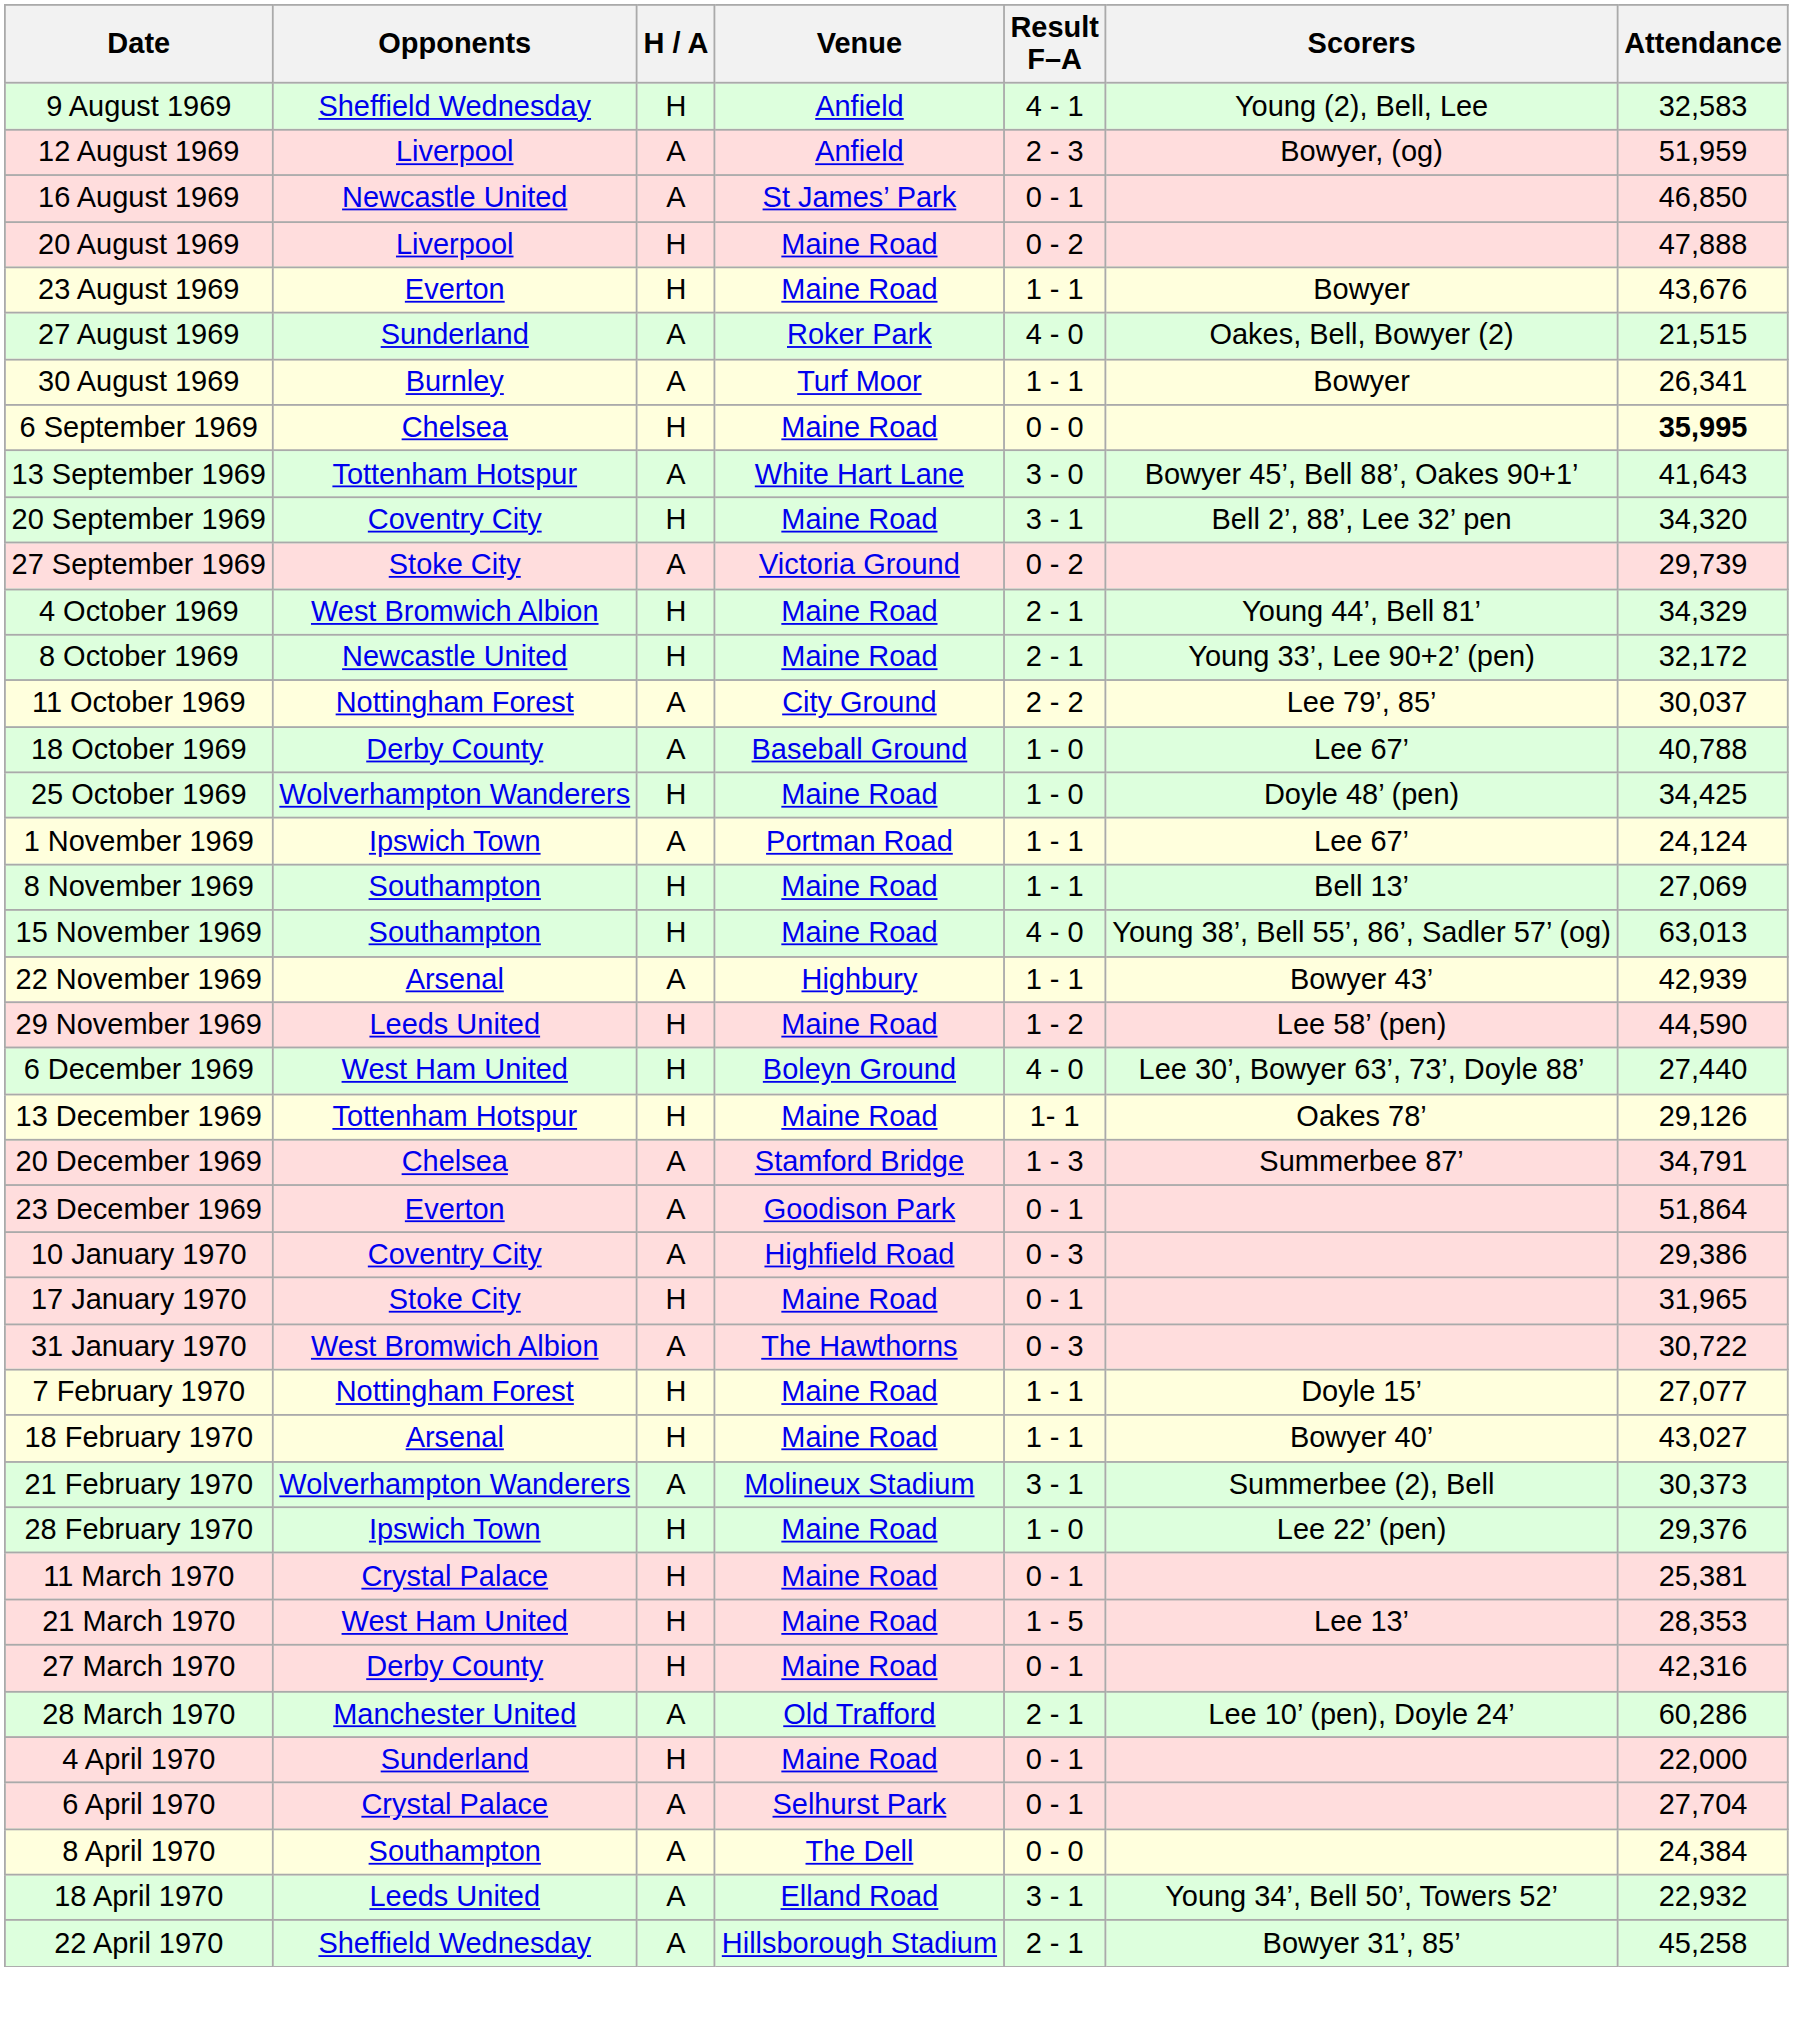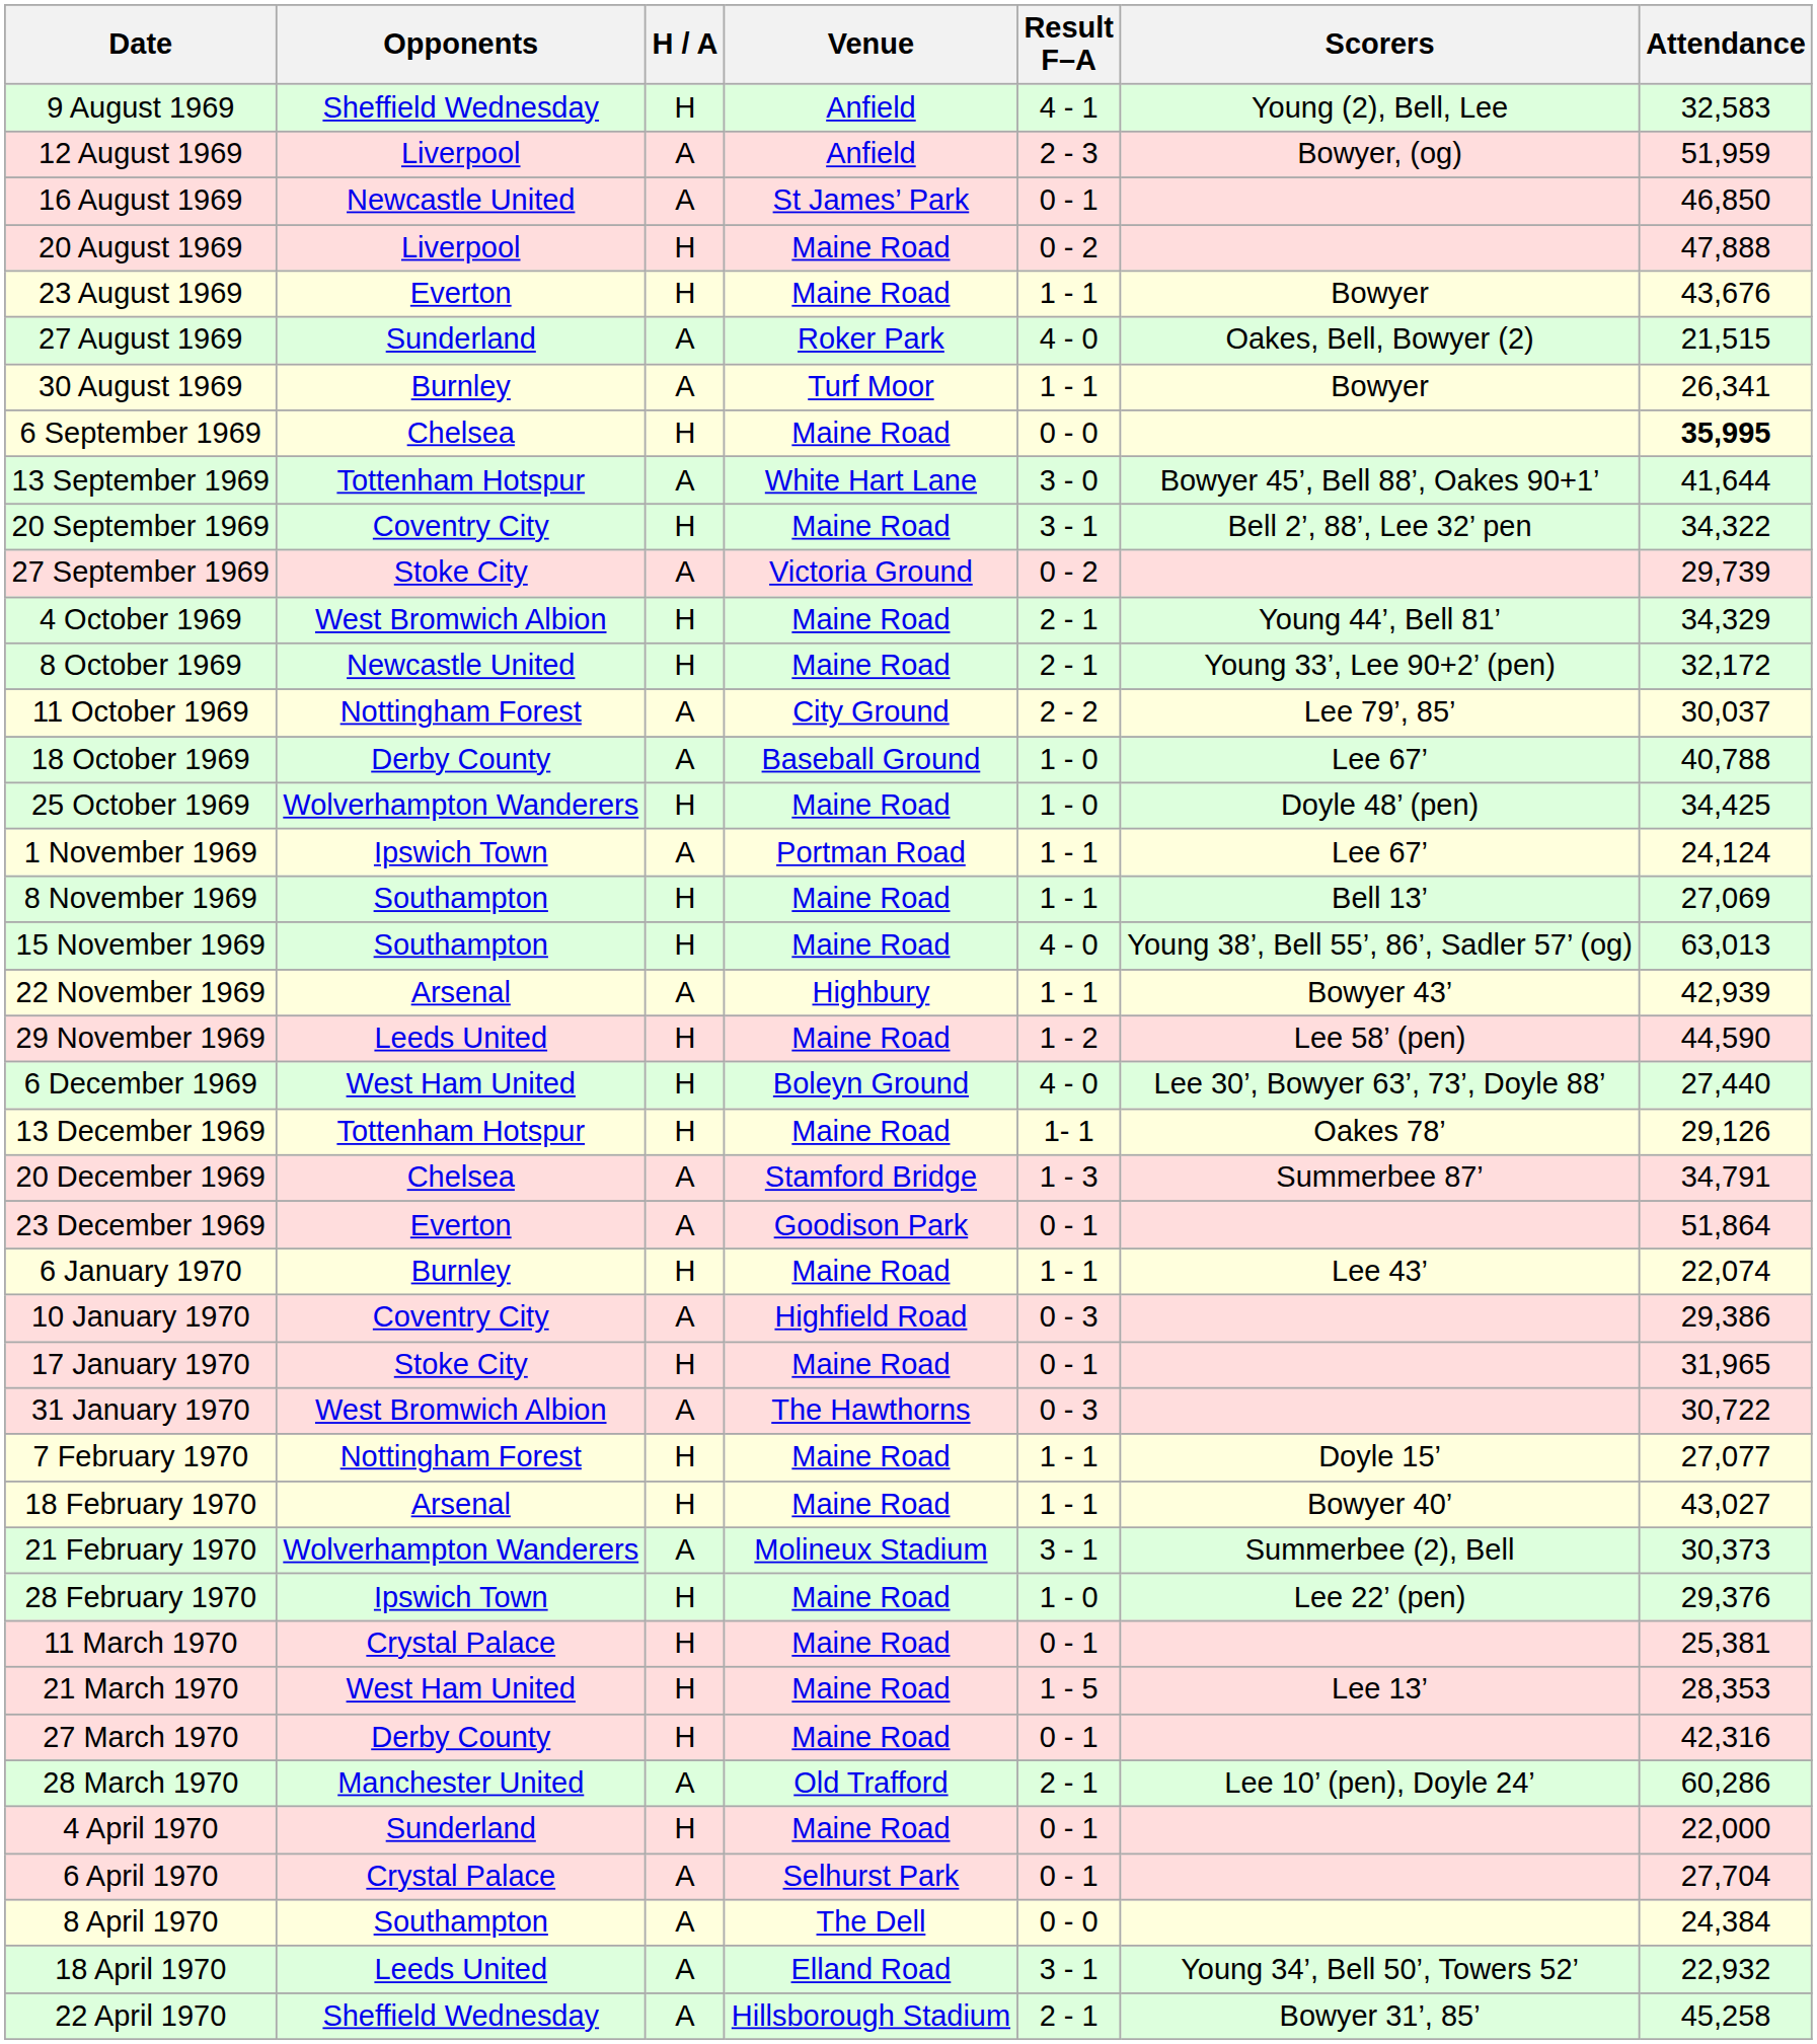 <table class="wikitable" style="text-align:center">
 <tr>
 <th>Date</th>
 <th>Opponents</th>
 <th>H / A</th>
 <th>Venue</th>
 <th>Result<br>F–A</th>
 <th>Scorers</th>
 <th>Attendance</th>
 </tr>
 <tr bgcolor="#ddffdd">
 <td>9 August 1969</td>
 <td><a href='#'>Sheffield Wednesday</a></td>
 <td>H</td>
 <td><a href='#'>Anfield</a></td>
 <td>4 - 1</td>
 <td>Young (2), Bell, Lee</td>
 <td>32,583</td>
 </tr>
 <tr bgcolor="#ffdddd">
 <td>12 August 1969</td>
 <td><a href='#'>Liverpool</a></td>
 <td>A</td>
 <td><a href='#'>Anfield</a></td>
 <td>2 - 3</td>
 <td>Bowyer, (og)</td>
 <td>51,959</td>
 </tr>
 <tr bgcolor="#ffdddd">
 <td>16 August 1969</td>
 <td><a href='#'>Newcastle United</a></td>
 <td>A</td>
 <td><a href='#'>St James’ Park</a></td>
 <td>0 - 1</td>
 <td></td>
 <td>46,850</td>
 </tr>
 <tr bgcolor="#ffdddd">
 <td>20 August 1969</td>
 <td><a href='#'>Liverpool</a></td>
 <td>H</td>
 <td><a href='#'>Maine Road</a></td>
 <td>0 - 2</td>
 <td></td>
 <td>47,888</td>
 </tr>
 <tr bgcolor="#ffffdd">
 <td>23 August 1969</td>
 <td><a href='#'>Everton</a></td>
 <td>H</td>
 <td><a href='#'>Maine Road</a></td>
 <td>1 - 1</td>
 <td>Bowyer</td>
 <td>43,676</td>
 </tr>
 <tr bgcolor="#ddffdd">
 <td>27 August 1969</td>
 <td><a href='#'>Sunderland</a></td>
 <td>A</td>
 <td><a href='#'>Roker Park</a></td>
 <td>4 - 0</td>
 <td>Oakes, Bell, Bowyer (2)</td>
 <td>21,515</td>
 </tr>
 <tr bgcolor="#ffffdd">
 <td>30 August 1969</td>
 <td><a href='#'>Burnley</a></td>
 <td>A</td>
 <td><a href='#'>Turf Moor</a></td>
 <td>1 - 1</td>
 <td>Bowyer</td>
 <td>26,341</td>
 </tr>
 <tr bgcolor="#ffffdd">
 <td>6 September 1969</td>
 <td><a href='#'>Chelsea</a></td>
 <td>H</td>
 <td><a href='#'>Maine Road</a></td>
 <td>0 - 0</td>
 <td></td>
 <td><strong>35,995</strong></td>
 </tr>
 <tr bgcolor="#ddffdd">
 <td>13 September 1969</td>
 <td><a href='#'>Tottenham Hotspur</a></td>
 <td>A</td>
 <td><a href='#'>White Hart Lane</a></td>
 <td>3 - 0</td>
 <td>Bowyer 45’, Bell 88’, Oakes 90+1’</td>
-<td>41,643</td>
+<td>41,644</td>
 </tr>
 <tr bgcolor="#ddffdd">
 <td>20 September 1969</td>
 <td><a href='#'>Coventry City</a></td>
 <td>H</td>
 <td><a href='#'>Maine Road</a></td>
 <td>3 - 1</td>
 <td>Bell 2’, 88’, Lee 32’ pen</td>
-<td>34,320</td>
+<td>34,322</td>
 </tr>
 <tr bgcolor="#ffdddd">
 <td>27 September 1969</td>
 <td><a href='#'>Stoke City</a></td>
 <td>A</td>
 <td><a href='#'>Victoria Ground</a></td>
 <td>0 - 2</td>
 <td></td>
 <td>29,739</td>
 </tr>
 <tr bgcolor="#ddffdd">
 <td>4 October 1969</td>
 <td><a href='#'>West Bromwich Albion</a></td>
 <td>H</td>
 <td><a href='#'>Maine Road</a></td>
 <td>2 - 1</td>
 <td>Young 44’, Bell 81’</td>
 <td>34,329</td>
 </tr>
 <tr bgcolor="#ddffdd">
 <td>8 October 1969</td>
 <td><a href='#'>Newcastle United</a></td>
 <td>H</td>
 <td><a href='#'>Maine Road</a></td>
 <td>2 - 1</td>
 <td>Young 33’, Lee 90+2’ (pen)</td>
 <td>32,172</td>
 </tr>
 <tr bgcolor="#ffffdd">
 <td>11 October 1969</td>
 <td><a href='#'>Nottingham Forest</a></td>
 <td>A</td>
 <td><a href='#'>City Ground</a></td>
 <td>2 - 2</td>
 <td>Lee 79’, 85’</td>
 <td>30,037</td>
 </tr>
 <tr bgcolor="#ddffdd">
 <td>18 October 1969</td>
 <td><a href='#'>Derby County</a></td>
 <td>A</td>
 <td><a href='#'>Baseball Ground</a></td>
 <td>1 - 0</td>
 <td>Lee 67’</td>
 <td>40,788</td>
 </tr>
 <tr bgcolor="#ddffdd">
 <td>25 October 1969</td>
 <td><a href='#'>Wolverhampton Wanderers</a></td>
 <td>H</td>
 <td><a href='#'>Maine Road</a></td>
 <td>1 - 0</td>
 <td>Doyle 48’ (pen)</td>
 <td>34,425</td>
 </tr>
 <tr bgcolor="#ffffdd">
 <td>1 November 1969</td>
 <td><a href='#'>Ipswich Town</a></td>
 <td>A</td>
 <td><a href='#'>Portman Road</a></td>
 <td>1 - 1</td>
 <td>Lee 67’</td>
 <td>24,124</td>
 </tr>
 <tr bgcolor="#ddffdd">
 <td>8 November 1969</td>
 <td><a href='#'>Southampton</a></td>
 <td>H</td>
 <td><a href='#'>Maine Road</a></td>
 <td>1 - 1</td>
 <td>Bell 13’</td>
 <td>27,069</td>
 </tr>
 <tr bgcolor="#ddffdd">
 <td>15 November 1969</td>
 <td><a href='#'>Southampton</a></td>
 <td>H</td>
 <td><a href='#'>Maine Road</a></td>
 <td>4 - 0</td>
 <td>Young 38’, Bell 55’, 86’, Sadler 57’ (og)</td>
 <td>63,013</td>
 </tr>
 <tr bgcolor="#ffffdd">
 <td>22 November 1969</td>
 <td><a href='#'>Arsenal</a></td>
 <td>A</td>
 <td><a href='#'>Highbury</a></td>
 <td>1 - 1</td>
 <td>Bowyer 43’</td>
 <td>42,939</td>
 </tr>
 <tr bgcolor="#ffdddd">
 <td>29 November 1969</td>
 <td><a href='#'>Leeds United</a></td>
 <td>H</td>
 <td><a href='#'>Maine Road</a></td>
 <td>1 - 2</td>
 <td>Lee 58’ (pen)</td>
 <td>44,590</td>
 </tr>
 <tr bgcolor="#ddffdd">
 <td>6 December 1969</td>
 <td><a href='#'>West Ham United</a></td>
 <td>H</td>
 <td><a href='#'>Boleyn Ground</a></td>
 <td>4 - 0</td>
 <td>Lee 30’, Bowyer 63’, 73’, Doyle 88’</td>
 <td>27,440</td>
 </tr>
 <tr bgcolor="#ffffdd">
 <td>13 December 1969</td>
 <td><a href='#'>Tottenham Hotspur</a></td>
 <td>H</td>
 <td><a href='#'>Maine Road</a></td>
 <td>1- 1</td>
 <td>Oakes 78’</td>
 <td>29,126</td>
 </tr>
 <tr bgcolor="#ffdddd">
 <td>20 December 1969</td>
 <td><a href='#'>Chelsea</a></td>
 <td>A</td>
 <td><a href='#'>Stamford Bridge</a></td>
 <td>1 - 3</td>
 <td>Summerbee 87’</td>
 <td>34,791</td>
 </tr>
 <tr bgcolor="#ffdddd">
 <td>23 December 1969</td>
 <td><a href='#'>Everton</a></td>
 <td>A</td>
 <td><a href='#'>Goodison Park</a></td>
 <td>0 - 1</td>
 <td></td>
 <td>51,864</td>
+</tr>
+<tr bgcolor="#ffffdd">
+<td>6 January 1970</td>
+<td><a href='#'>Burnley</a></td>
+<td>H</td>
+<td><a href='#'>Maine Road</a></td>
+<td>1 - 1</td>
+<td>Lee 43’</td>
+<td>22,074</td>
 </tr>
 <tr bgcolor="#ffdddd">
 <td>10 January 1970</td>
 <td><a href='#'>Coventry City</a></td>
 <td>A</td>
 <td><a href='#'>Highfield Road</a></td>
 <td>0 - 3</td>
 <td></td>
 <td>29,386</td>
 </tr>
 <tr bgcolor="#ffdddd">
 <td>17 January 1970</td>
 <td><a href='#'>Stoke City</a></td>
 <td>H</td>
 <td><a href='#'>Maine Road</a></td>
 <td>0 - 1</td>
 <td></td>
 <td>31,965</td>
 </tr>
 <tr bgcolor="#ffdddd">
 <td>31 January 1970</td>
 <td><a href='#'>West Bromwich Albion</a></td>
 <td>A</td>
 <td><a href='#'>The Hawthorns</a></td>
 <td>0 - 3</td>
 <td></td>
 <td>30,722</td>
 </tr>
 <tr bgcolor="#ffffdd">
 <td>7 February 1970</td>
 <td><a href='#'>Nottingham Forest</a></td>
 <td>H</td>
 <td><a href='#'>Maine Road</a></td>
 <td>1 - 1</td>
 <td>Doyle 15’</td>
 <td>27,077</td>
 </tr>
 <tr bgcolor="#ffffdd">
 <td>18 February 1970</td>
 <td><a href='#'>Arsenal</a></td>
 <td>H</td>
 <td><a href='#'>Maine Road</a></td>
 <td>1 - 1</td>
 <td>Bowyer 40’</td>
 <td>43,027</td>
 </tr>
 <tr bgcolor="#ddffdd">
 <td>21 February 1970</td>
 <td><a href='#'>Wolverhampton Wanderers</a></td>
 <td>A</td>
 <td><a href='#'>Molineux Stadium</a></td>
 <td>3 - 1</td>
 <td>Summerbee (2), Bell</td>
 <td>30,373</td>
 </tr>
 <tr bgcolor="#ddffdd">
 <td>28 February 1970</td>
 <td><a href='#'>Ipswich Town</a></td>
 <td>H</td>
 <td><a href='#'>Maine Road</a></td>
 <td>1 - 0</td>
 <td>Lee 22’ (pen)</td>
 <td>29,376</td>
 </tr>
 <tr bgcolor="#ffdddd">
 <td>11 March 1970</td>
 <td><a href='#'>Crystal Palace</a></td>
 <td>H</td>
 <td><a href='#'>Maine Road</a></td>
 <td>0 - 1</td>
 <td></td>
 <td>25,381</td>
 </tr>
 <tr bgcolor="#ffdddd">
 <td>21 March 1970</td>
 <td><a href='#'>West Ham United</a></td>
 <td>H</td>
 <td><a href='#'>Maine Road</a></td>
 <td>1 - 5</td>
 <td>Lee 13’</td>
 <td>28,353</td>
 </tr>
 <tr bgcolor="#ffdddd">
 <td>27 March 1970</td>
 <td><a href='#'>Derby County</a></td>
 <td>H</td>
 <td><a href='#'>Maine Road</a></td>
 <td>0 - 1</td>
 <td></td>
 <td>42,316</td>
 </tr>
 <tr bgcolor="#ddffdd">
 <td>28 March 1970</td>
 <td><a href='#'>Manchester United</a></td>
 <td>A</td>
 <td><a href='#'>Old Trafford</a></td>
 <td>2 - 1</td>
 <td>Lee 10’ (pen), Doyle 24’</td>
 <td>60,286</td>
 </tr>
 <tr bgcolor="#ffdddd">
 <td>4 April 1970</td>
 <td><a href='#'>Sunderland</a></td>
 <td>H</td>
 <td><a href='#'>Maine Road</a></td>
 <td>0 - 1</td>
 <td></td>
 <td>22,000</td>
 </tr>
 <tr bgcolor="#ffdddd">
 <td>6 April 1970</td>
 <td><a href='#'>Crystal Palace</a></td>
 <td>A</td>
 <td><a href='#'>Selhurst Park</a></td>
 <td>0 - 1</td>
 <td></td>
 <td>27,704</td>
 </tr>
 <tr bgcolor="#ffffdd">
 <td>8 April 1970</td>
 <td><a href='#'>Southampton</a></td>
 <td>A</td>
 <td><a href='#'>The Dell</a></td>
 <td>0 - 0</td>
 <td></td>
 <td>24,384</td>
 </tr>
 <tr bgcolor="#ddffdd">
 <td>18 April 1970</td>
 <td><a href='#'>Leeds United</a></td>
 <td>A</td>
 <td><a href='#'>Elland Road</a></td>
 <td>3 - 1</td>
 <td>Young 34’, Bell 50’, Towers 52’</td>
 <td>22,932</td>
 </tr>
 <tr bgcolor="#ddffdd">
 <td>22 April 1970</td>
 <td><a href='#'>Sheffield Wednesday</a></td>
 <td>A</td>
 <td><a href='#'>Hillsborough Stadium</a></td>
 <td>2 - 1</td>
 <td>Bowyer 31’, 85’</td>
 <td>45,258</td>
 </tr>
 </table>
